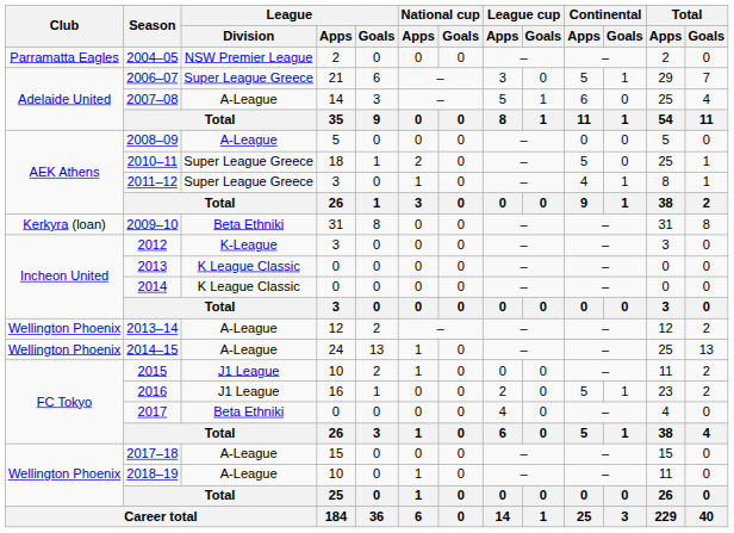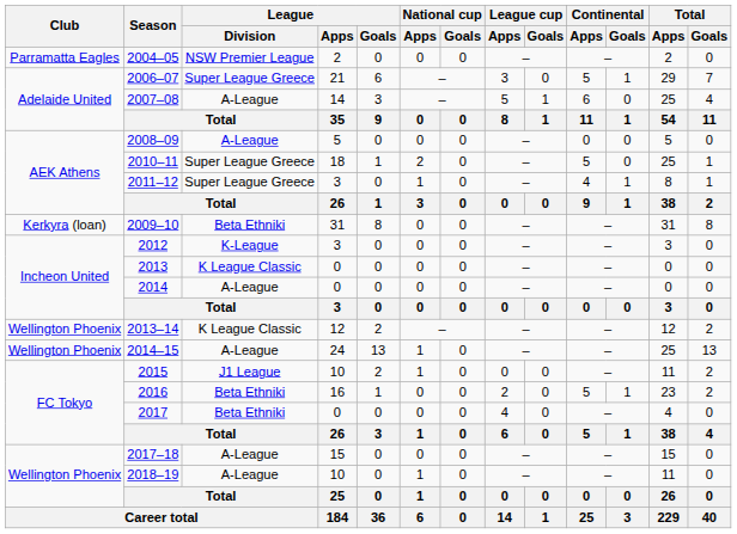 <table class="wikitable" style="text-align:center">
 <tr>
 <th rowspan="2">Club</th>
 <th rowspan="2">Season</th>
 <th colspan="3">League</th>
 <th colspan="2">National cup</th>
 <th colspan="2">League cup</th>
 <th colspan="2">Continental</th>
 <th colspan="2">Total</th>
 </tr>
 <tr>
 <th>Division</th>
 <th>Apps</th>
 <th>Goals</th>
 <th>Apps</th>
 <th>Goals</th>
 <th>Apps</th>
 <th>Goals</th>
 <th>Apps</th>
 <th>Goals</th>
 <th>Apps</th>
 <th>Goals</th>
 </tr>
 <tr>
 <td><a href='#'>Parramatta Eagles</a></td>
 <td><a href='#'>2004–05</a></td>
 <td><a href='#'>NSW Premier League</a></td>
 <td>2</td>
 <td>0</td>
 <td>0</td>
 <td>0</td>
 <td colspan=2>–</td>
 <td colspan=2>–</td>
 <td>2</td>
 <td>0</td>
 </tr>
 <tr>
 <td rowspan=3><a href='#'>Adelaide United</a></td>
 <td><a href='#'>2006–07</a></td>
 <td><a href='#'>Super League Greece</a></td>
 <td>21</td>
 <td>6</td>
 <td colspan=2>–</td>
 <td>3</td>
 <td>0</td>
 <td>5</td>
 <td>1</td>
 <td>29</td>
 <td>7</td>
 </tr>
 <tr>
 <td><a href='#'>2007–08</a></td>
 <td>A-League</td>
 <td>14</td>
 <td>3</td>
 <td colspan=2>–</td>
 <td>5</td>
 <td>1</td>
 <td>6</td>
 <td>0</td>
 <td>25</td>
 <td>4</td>
 </tr>
 <tr>
 <th colspan=2>Total</th>
 <th>35</th>
 <th>9</th>
 <th>0</th>
 <th>0</th>
 <th>8</th>
 <th>1</th>
 <th>11</th>
 <th>1</th>
 <th>54</th>
 <th>11</th>
 </tr>
 <tr>
 <td rowspan=4><a href='#'>AEK Athens</a></td>
 <td><a href='#'>2008–09</a></td>
 <td><a href='#'>A-League</a></td>
 <td>5</td>
 <td>0</td>
 <td>0</td>
 <td>0</td>
 <td colspan=2>–</td>
 <td>0</td>
 <td>0</td>
 <td>5</td>
 <td>0</td>
 </tr>
 <tr>
 <td><a href='#'>2010–11</a></td>
 <td>Super League Greece</td>
 <td>18</td>
 <td>1</td>
 <td>2</td>
 <td>0</td>
 <td colspan=2>–</td>
 <td>5</td>
 <td>0</td>
 <td>25</td>
 <td>1</td>
 </tr>
 <tr>
 <td><a href='#'>2011–12</a></td>
 <td>Super League Greece</td>
 <td>3</td>
 <td>0</td>
 <td>1</td>
 <td>0</td>
 <td colspan=2>–</td>
 <td>4</td>
 <td>1</td>
 <td>8</td>
 <td>1</td>
 </tr>
 <tr>
 <th colspan=2>Total</th>
 <th>26</th>
 <th>1</th>
 <th>3</th>
 <th>0</th>
 <th>0</th>
 <th>0</th>
 <th>9</th>
 <th>1</th>
 <th>38</th>
 <th>2</th>
 </tr>
 <tr>
 <td><a href='#'>Kerkyra</a> (loan)</td>
 <td><a href='#'>2009–10</a></td>
 <td><a href='#'>Beta Ethniki</a></td>
 <td>31</td>
 <td>8</td>
 <td>0</td>
 <td>0</td>
 <td colspan=2>–</td>
 <td colspan=2>–</td>
 <td>31</td>
 <td>8</td>
 </tr>
 <tr>
 <td rowspan=4><a href='#'>Incheon United</a></td>
 <td><a href='#'>2012</a></td>
 <td><a href='#'>K-League</a></td>
 <td>3</td>
 <td>0</td>
 <td>0</td>
 <td>0</td>
 <td colspan=2>–</td>
 <td colspan=2>–</td>
 <td>3</td>
 <td>0</td>
 </tr>
 <tr>
 <td><a href='#'>2013</a></td>
 <td><a href='#'>K League Classic</a></td>
 <td>0</td>
 <td>0</td>
 <td>0</td>
 <td>0</td>
 <td colspan=2>–</td>
 <td colspan=2>–</td>
 <td>0</td>
 <td>0</td>
 </tr>
 <tr>
 <td><a href='#'>2014</a></td>
-<td>K League Classic</td>
+<td>A-League</td>
 <td>0</td>
 <td>0</td>
 <td>0</td>
 <td>0</td>
 <td colspan=2>–</td>
 <td colspan=2>–</td>
 <td>0</td>
 <td>0</td>
 </tr>
 <tr>
 <th colspan=2>Total</th>
 <th>3</th>
 <th>0</th>
 <th>0</th>
 <th>0</th>
 <th>0</th>
 <th>0</th>
 <th>0</th>
 <th>0</th>
 <th>3</th>
 <th>0</th>
 </tr>
 <tr>
 <td><a href='#'>Wellington Phoenix</a></td>
 <td><a href='#'>2013–14</a></td>
-<td>A-League</td>
+<td>K League Classic</td>
 <td>12</td>
 <td>2</td>
 <td colspan=2>–</td>
 <td colspan=2>–</td>
 <td colspan=2>–</td>
 <td>12</td>
 <td>2</td>
 </tr>
 <tr>
 <td><a href='#'>Wellington Phoenix</a></td>
 <td><a href='#'>2014–15</a></td>
 <td>A-League</td>
 <td>24</td>
 <td>13</td>
 <td>1</td>
 <td>0</td>
 <td colspan=2>–</td>
 <td colspan=2>–</td>
 <td>25</td>
 <td>13</td>
 </tr>
 <tr>
 <td rowspan=4><a href='#'>FC Tokyo</a></td>
 <td><a href='#'>2015</a></td>
 <td><a href='#'>J1 League</a></td>
 <td>10</td>
 <td>2</td>
 <td>1</td>
 <td>0</td>
 <td>0</td>
 <td>0</td>
 <td colspan=2>–</td>
 <td>11</td>
 <td>2</td>
 </tr>
 <tr>
 <td><a href='#'>2016</a></td>
-<td>J1 League</td>
+<td><a href='#'>Beta Ethniki</a></td>
 <td>16</td>
 <td>1</td>
 <td>0</td>
 <td>0</td>
 <td>2</td>
 <td>0</td>
 <td>5</td>
 <td>1</td>
 <td>23</td>
 <td>2</td>
 </tr>
 <tr>
 <td><a href='#'>2017</a></td>
 <td><a href='#'>Beta Ethniki</a></td>
 <td>0</td>
 <td>0</td>
 <td>0</td>
 <td>0</td>
 <td>4</td>
 <td>0</td>
 <td colspan=2>–</td>
 <td>4</td>
 <td>0</td>
 </tr>
 <tr>
 <th colspan=2>Total</th>
 <th>26</th>
 <th>3</th>
 <th>1</th>
 <th>0</th>
 <th>6</th>
 <th>0</th>
 <th>5</th>
 <th>1</th>
 <th>38</th>
 <th>4</th>
 </tr>
 <tr>
 <td rowspan=3><a href='#'>Wellington Phoenix</a></td>
 <td><a href='#'>2017–18</a></td>
 <td>A-League</td>
 <td>15</td>
 <td>0</td>
 <td>0</td>
 <td>0</td>
 <td colspan=2>–</td>
 <td colspan=2>–</td>
 <td>15</td>
 <td>0</td>
 </tr>
 <tr>
 <td><a href='#'>2018–19</a></td>
 <td>A-League</td>
 <td>10</td>
 <td>0</td>
 <td>1</td>
 <td>0</td>
 <td colspan=2>–</td>
 <td colspan=2>–</td>
 <td>11</td>
 <td>0</td>
 </tr>
 <tr>
 <th colspan=2>Total</th>
 <th>25</th>
 <th>0</th>
 <th>1</th>
 <th>0</th>
 <th>0</th>
 <th>0</th>
 <th>0</th>
 <th>0</th>
 <th>26</th>
 <th>0</th>
 </tr>
 <tr>
 <th colspan=3>Career total</th>
 <th>184</th>
 <th>36</th>
 <th>6</th>
 <th>0</th>
 <th>14</th>
 <th>1</th>
 <th>25</th>
 <th>3</th>
 <th>229</th>
 <th>40</th>
 </tr>
 </table>
